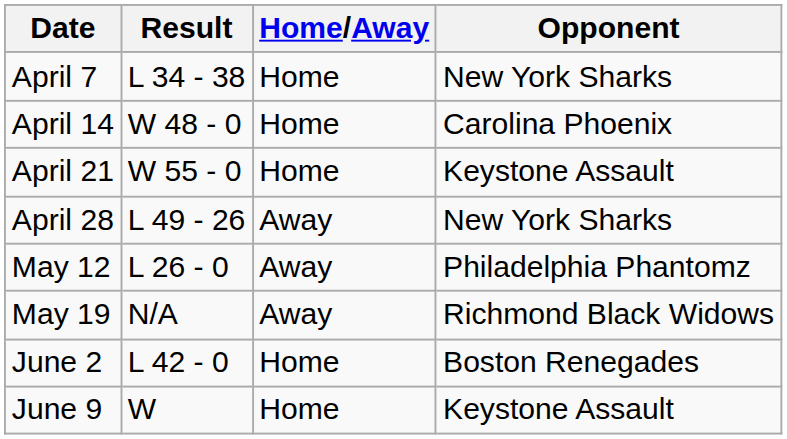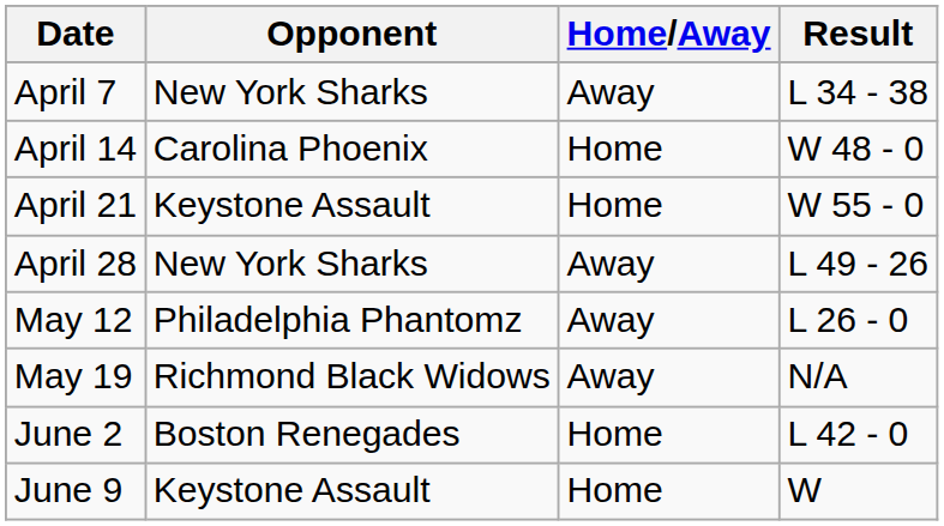 <table class="wikitable">
 <tr>
 <th>Date</th>
+<th>Opponent</th>
+<th><a href='#'>Home</a>/<a href='#'>Away</a></th>
 <th>Result</th>
-<th><a href='#'>Home</a>/<a href='#'>Away</a></th>
-<th>Opponent</th>
 </tr>
 <tr>
 <td>April 7</td>
+<td>New York Sharks</td>
+<td>Away</td>
 <td>L 34 - 38</td>
-<td>Home</td>
-<td>New York Sharks</td>
 </tr>
 <tr>
 <td>April 14</td>
+<td>Carolina Phoenix</td>
+<td>Home</td>
 <td>W 48 - 0</td>
-<td>Home</td>
-<td>Carolina Phoenix</td>
 </tr>
 <tr>
 <td>April 21</td>
+<td>Keystone Assault</td>
+<td>Home</td>
 <td>W 55 - 0</td>
-<td>Home</td>
-<td>Keystone Assault</td>
 </tr>
 <tr>
 <td>April 28</td>
+<td>New York Sharks</td>
+<td>Away</td>
 <td>L 49 - 26</td>
-<td>Away</td>
-<td>New York Sharks</td>
 </tr>
 <tr>
 <td>May 12</td>
+<td>Philadelphia Phantomz</td>
+<td>Away</td>
 <td>L 26 - 0</td>
-<td>Away</td>
-<td>Philadelphia Phantomz</td>
 </tr>
 <tr>
 <td>May 19</td>
+<td>Richmond Black Widows</td>
+<td>Away</td>
 <td>N/A</td>
-<td>Away</td>
-<td>Richmond Black Widows</td>
 </tr>
 <tr>
 <td>June 2</td>
+<td>Boston Renegades</td>
+<td>Home</td>
 <td>L 42 - 0</td>
-<td>Home</td>
-<td>Boston Renegades</td>
 </tr>
 <tr>
 <td>June 9</td>
+<td>Keystone Assault</td>
+<td>Home</td>
 <td>W</td>
-<td>Home</td>
-<td>Keystone Assault</td>
 </tr>
 </table>
